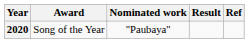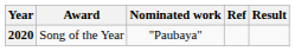 <table class="wikitable sortable" style=text-align:center>
 <tr>
 <th>Year</th>
 <th>Award</th>
 <th>Nominated work</th>
+<th>Ref</th>
 <th>Result</th>
-<th>Ref</th>
 </tr>
 <tr>
 <th>2020</th>
 <td>Song of the Year</td>
 <td align=center>"Paubaya"</td>
 <td></td>
 <td></td>
 </tr>
 </table>
